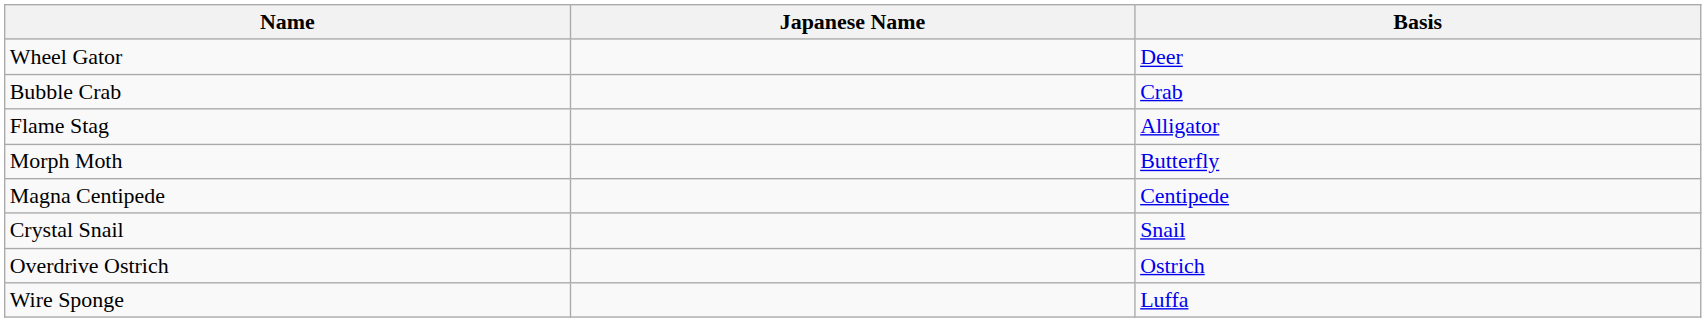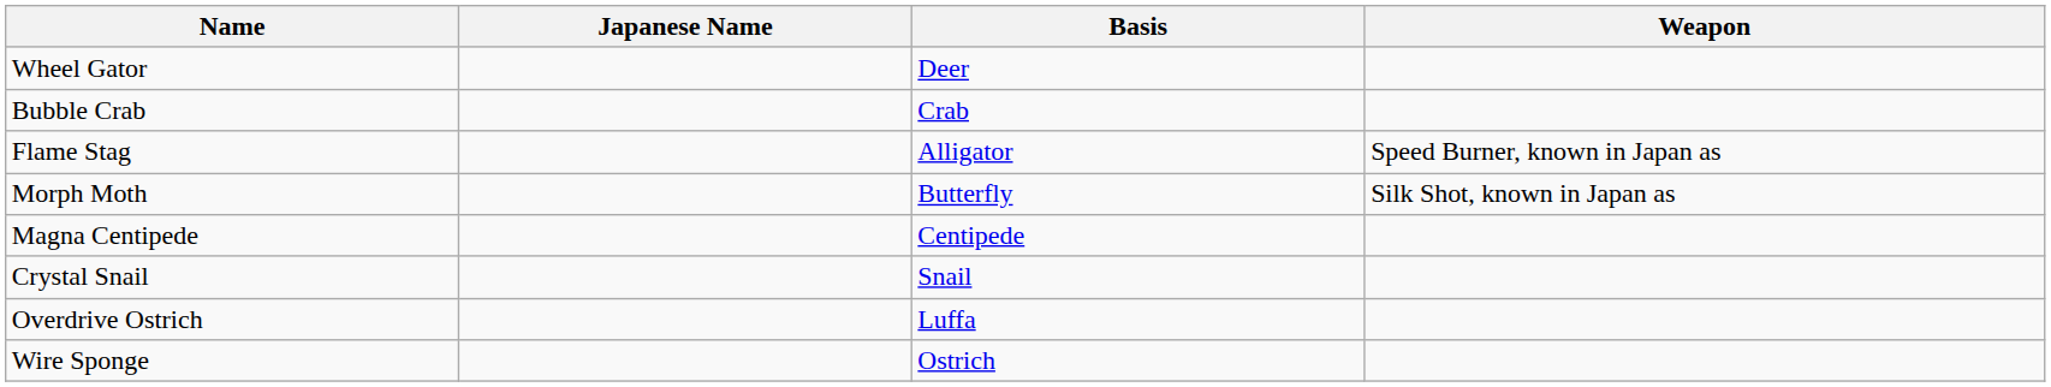 <table class="wikitable" style="width:98%;">
 <tr>
 <th style="width:10%;">Name</th>
 <th style="width:10%;">Japanese Name</th>
 <th style="width:10%;">Basis</th>
+<th style="width:15%;">Weapon</th>
 </tr>
 <tr>
 <td>Wheel Gator</td>
 <td></td>
 <td><a href='#'>Deer</a></td>
+<td></td>
 </tr>
 <tr>
 <td>Bubble Crab</td>
 <td></td>
 <td><a href='#'>Crab</a></td>
+<td></td>
 </tr>
 <tr>
 <td>Flame Stag</td>
 <td></td>
 <td><a href='#'>Alligator</a></td>
+<td>Speed Burner, known in Japan as </td>
 </tr>
 <tr>
 <td>Morph Moth</td>
 <td></td>
 <td><a href='#'>Butterfly</a></td>
+<td>Silk Shot, known in Japan as </td>
 </tr>
 <tr>
 <td>Magna Centipede</td>
 <td></td>
 <td><a href='#'>Centipede</a></td>
+<td></td>
 </tr>
 <tr>
 <td>Crystal Snail</td>
 <td></td>
 <td><a href='#'>Snail</a></td>
+<td></td>
 </tr>
 <tr>
 <td>Overdrive Ostrich</td>
 <td></td>
-<td><a href='#'>Ostrich</a></td>
+<td><a href='#'>Luffa</a></td>
+<td></td>
 </tr>
 <tr>
 <td>Wire Sponge</td>
 <td></td>
-<td><a href='#'>Luffa</a></td>
+<td><a href='#'>Ostrich</a></td>
+<td></td>
 </tr>
 </table>
